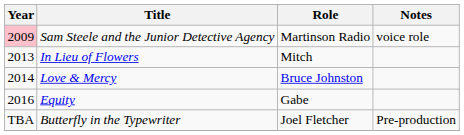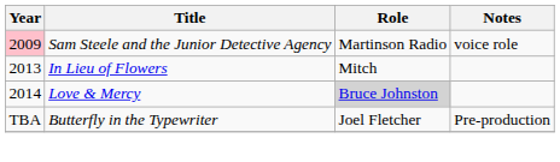 <table class="wikitable sortable">
 <tr>
 <th>Year</th>
 <th>Title</th>
 <th>Role</th>
 <th class="unsortable">Notes</th>
 </tr>
 <tr>
 <td style="background: pink;">2009</td>
 <td><em>Sam Steele and the Junior Detective Agency</em></td>
 <td>Martinson Radio</td>
 <td>voice role</td>
 </tr>
 <tr>
 <td>2013</td>
 <td><em><a href='#'>In Lieu of Flowers</a></em></td>
 <td>Mitch</td>
 <td></td>
 </tr>
 <tr>
 <td>2014</td>
 <td><em><a href='#'>Love & Mercy</a></em></td>
-<td><a href='#'>Bruce Johnston</a></td>
-<td></td>
-</tr>
-<tr>
-<td>2016</td>
-<td><em><a href='#'>Equity</a></em></td>
-<td>Gabe</td>
+<td style="background: lightgrey;"><a href='#'>Bruce Johnston</a></td>
 <td></td>
 </tr>
 <tr>
 <td>TBA</td>
 <td><em>Butterfly in the Typewriter</em></td>
 <td>Joel Fletcher</td>
 <td>Pre-production</td>
 </tr>
 <tr>
 </tr>
 </table>
